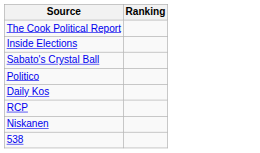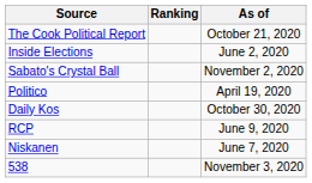 <table class="wikitable" style="text-align:center">
 <tr>
 <th>Source</th>
 <th>Ranking</th>
+<th>As of</th>
 </tr>
 <tr>
 <td align=left><a href='#'>The Cook Political Report</a></td>
 <td></td>
+<td>October 21, 2020</td>
 </tr>
 <tr>
 <td align=left><a href='#'>Inside Elections</a></td>
 <td></td>
+<td>June 2, 2020</td>
 </tr>
 <tr>
 <td align=left><a href='#'>Sabato's Crystal Ball</a></td>
 <td></td>
+<td>November 2, 2020</td>
 </tr>
 <tr>
 <td align="left"><a href='#'>Politico</a></td>
 <td></td>
+<td>April 19, 2020</td>
 </tr>
 <tr>
 <td align="left"><a href='#'>Daily Kos</a></td>
 <td></td>
+<td>October 30, 2020</td>
 </tr>
 <tr>
 <td align="left"><a href='#'>RCP</a></td>
 <td></td>
+<td>June 9, 2020</td>
 </tr>
 <tr>
 <td align="left"><a href='#'>Niskanen</a></td>
 <td></td>
+<td>June 7, 2020</td>
 </tr>
 <tr>
 <td align="left"><a href='#'>538</a></td>
 <td></td>
+<td>November 3, 2020</td>
 </tr>
 </table>
